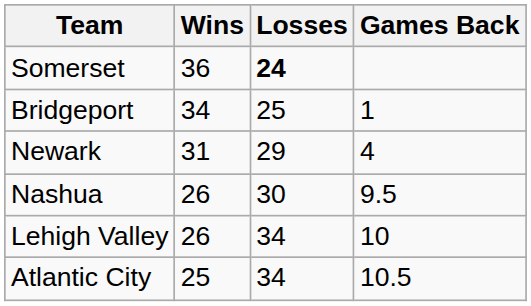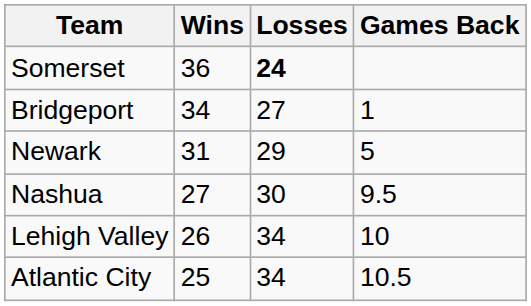 <table class="wikitable">
 <tr>
 <th>Team</th>
 <th>Wins</th>
 <th>Losses</th>
 <th>Games Back</th>
 </tr>
 <tr>
 <td>Somerset</td>
 <td>36</td>
 <td><strong>24</strong></td>
 <td></td>
 </tr>
 <tr>
 <td>Bridgeport</td>
 <td>34</td>
-<td>25</td>
+<td>27</td>
 <td>1</td>
 </tr>
 <tr>
 <td>Newark</td>
 <td>31</td>
 <td>29</td>
-<td>4</td>
+<td>5</td>
 </tr>
 <tr>
 <td>Nashua</td>
-<td>26</td>
+<td>27</td>
 <td>30</td>
 <td>9.5</td>
 </tr>
 <tr>
 <td>Lehigh Valley</td>
 <td>26</td>
 <td>34</td>
 <td>10</td>
 </tr>
 <tr>
 <td>Atlantic City</td>
 <td>25</td>
 <td>34</td>
 <td>10.5</td>
 </tr>
 </table>
